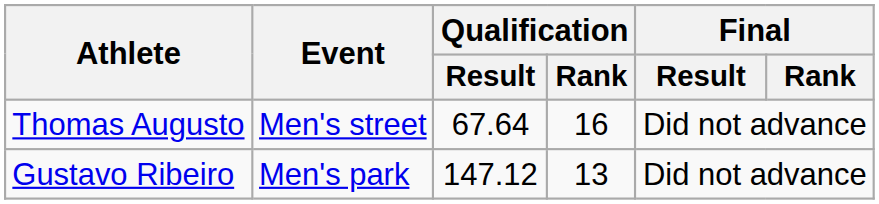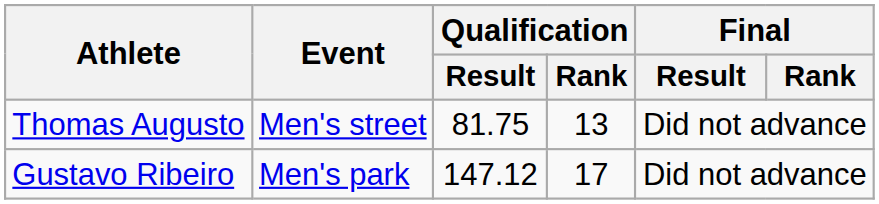 <table class="wikitable" style="font-size:90%">
 <tr>
 <th rowspan=2>Athlete</th>
 <th rowspan=2>Event</th>
 <th colspan=2>Qualification</th>
 <th colspan=2>Final</th>
 </tr>
 <tr style="font-size: 95%">
 <th>Result</th>
 <th>Rank</th>
 <th>Result</th>
 <th>Rank</th>
 </tr>
 <tr align=center>
 <td align=left><a href='#'>Thomas Augusto</a></td>
 <td align=left><a href='#'>Men's street</a></td>
-<td>67.64</td>
-<td>16</td>
+<td>81.75</td>
+<td>13</td>
 <td colspan=2>Did not advance</td>
 </tr>
 <tr align=center>
 <td align=left><a href='#'>Gustavo Ribeiro</a></td>
 <td align=left><a href='#'>Men's park</a></td>
 <td>147.12</td>
-<td>13</td>
+<td>17</td>
 <td colspan=2>Did not advance</td>
 </tr>
 </table>
